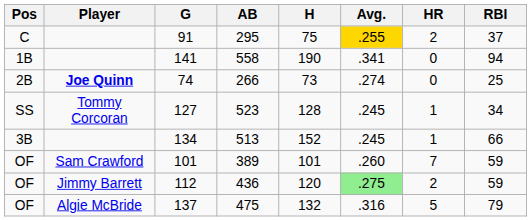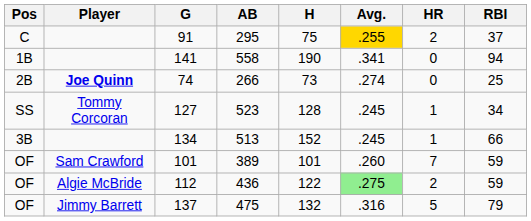 <table class="wikitable sortable">
 <tr>
 <th bgcolor="#DDDDFF" width="5%">Pos</th>
 <th bgcolor="#DDDDFF" width="16%">Player</th>
 <th bgcolor="#DDDDFF" width="9%">G</th>
 <th bgcolor="#DDDDFF" width="9%">AB</th>
 <th bgcolor="#DDDDFF" width="9%">H</th>
 <th bgcolor="#DDDDFF" width="9%">Avg.</th>
 <th bgcolor="#DDDDFF" width="9%">HR</th>
 <th bgcolor="#DDDDFF" width="9%">RBI</th>
 </tr>
 <tr align="center">
 <td>C</td>
 <td></td>
 <td>91</td>
 <td>295</td>
 <td>75</td>
 <td style="background: gold;">.255</td>
 <td>2</td>
 <td>37</td>
 </tr>
 <tr align="center">
 <td>1B</td>
 <td></td>
 <td>141</td>
 <td>558</td>
 <td>190</td>
 <td>.341</td>
 <td>0</td>
 <td>94</td>
 </tr>
 <tr align="center">
 <td>2B</td>
 <td><strong><a href='#'>Joe Quinn</a></strong></td>
 <td>74</td>
 <td>266</td>
 <td>73</td>
 <td>.274</td>
 <td>0</td>
 <td>25</td>
 </tr>
 <tr align=center>
 <td>SS</td>
 <td><a href='#'>Tommy Corcoran</a></td>
 <td>127</td>
 <td>523</td>
 <td>128</td>
 <td>.245</td>
 <td>1</td>
 <td>34</td>
 </tr>
 <tr align=center>
 <td>3B</td>
 <td></td>
 <td>134</td>
 <td>513</td>
 <td>152</td>
 <td>.245</td>
 <td>1</td>
 <td>66</td>
 </tr>
 <tr align="center">
 <td>OF</td>
 <td><a href='#'>Sam Crawford</a></td>
 <td>101</td>
 <td>389</td>
 <td>101</td>
 <td>.260</td>
 <td>7</td>
 <td>59</td>
 </tr>
 <tr align=center>
 <td>OF</td>
-<td><a href='#'>Jimmy Barrett</a></td>
+<td><a href='#'>Algie McBride</a></td>
 <td>112</td>
 <td>436</td>
-<td>120</td>
+<td>122</td>
 <td style="background: lightgreen;">.275</td>
 <td>2</td>
 <td>59</td>
 </tr>
 <tr align=center>
 <td>OF</td>
-<td><a href='#'>Algie McBride</a></td>
+<td><a href='#'>Jimmy Barrett</a></td>
 <td>137</td>
 <td>475</td>
 <td>132</td>
 <td>.316</td>
 <td>5</td>
 <td>79</td>
 </tr>
 </table>
